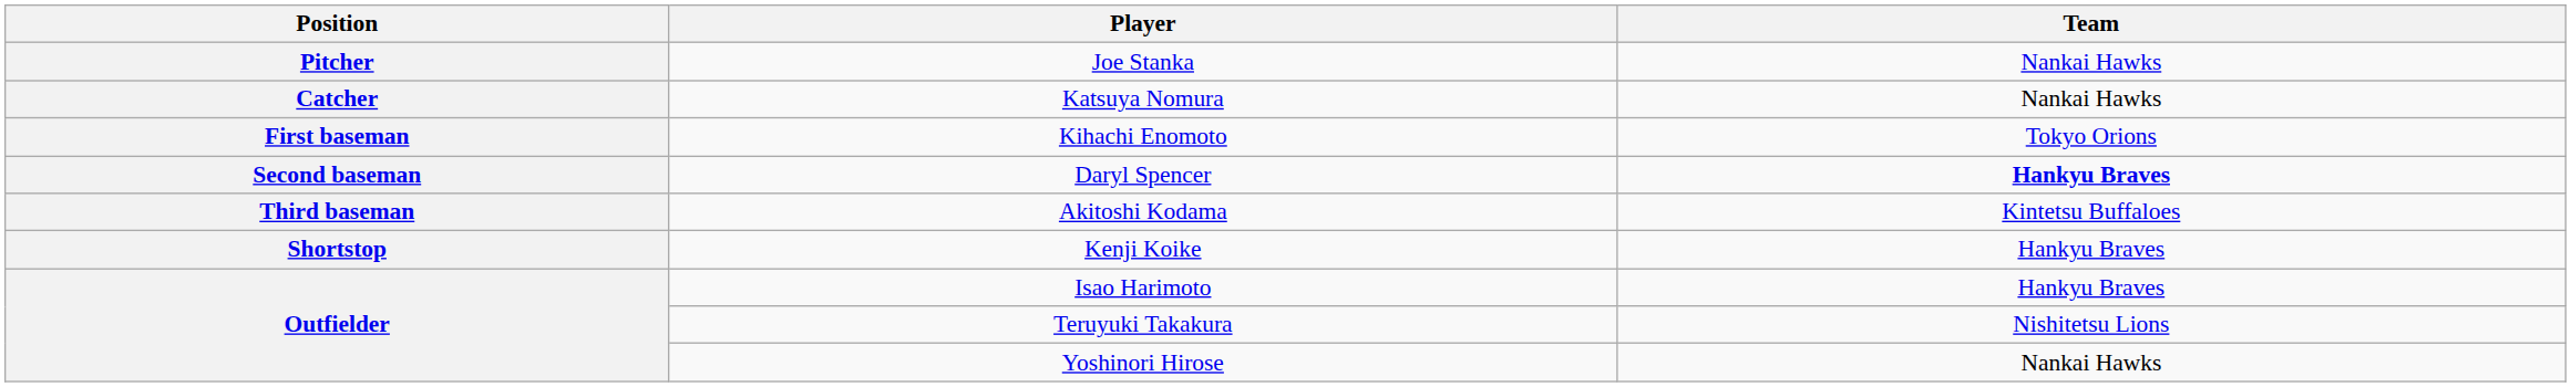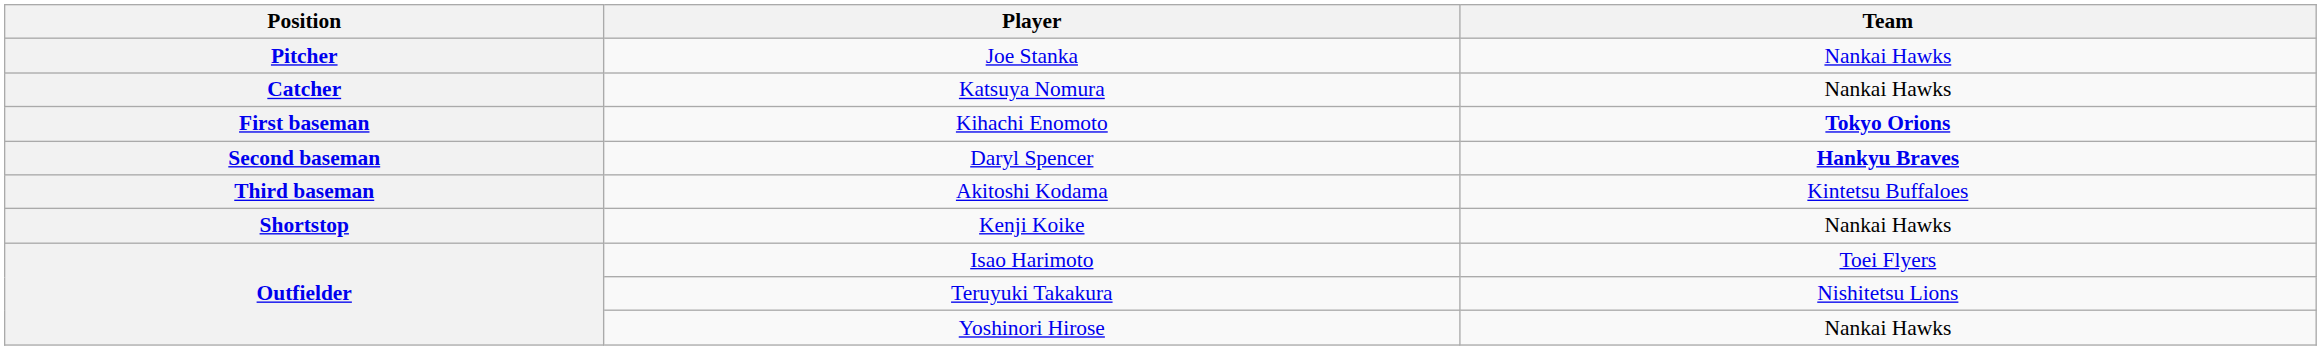 <table class="wikitable" style="text-align:center;">
 <tr>
 <th scope="col" width="7%">Position</th>
 <th scope="col" width="10%">Player</th>
 <th scope="col" width="10%">Team</th>
 </tr>
 <tr>
 <th scope="row" style="text-align:center;"><a href='#'>Pitcher</a></th>
 <td><a href='#'>Joe Stanka</a></td>
 <td><a href='#'>Nankai Hawks</a></td>
 </tr>
 <tr>
 <th scope="row" style="text-align:center;"><a href='#'>Catcher</a></th>
 <td><a href='#'>Katsuya Nomura</a></td>
 <td>Nankai Hawks</td>
 </tr>
 <tr>
 <th scope="row" style="text-align:center;"><a href='#'>First baseman</a></th>
 <td><a href='#'>Kihachi Enomoto</a></td>
-<td><a href='#'>Tokyo Orions</a></td>
+<td><strong><a href='#'>Tokyo Orions</a></strong></td>
 </tr>
 <tr>
 <th scope="row" style="text-align:center;"><a href='#'>Second baseman</a></th>
 <td><a href='#'>Daryl Spencer</a></td>
 <td><strong><a href='#'>Hankyu Braves</a></strong></td>
 </tr>
 <tr>
 <th scope="row" style="text-align:center;"><a href='#'>Third baseman</a></th>
 <td><a href='#'>Akitoshi Kodama</a></td>
 <td><a href='#'>Kintetsu Buffaloes</a></td>
 </tr>
 <tr>
 <th scope="row" style="text-align:center;"><a href='#'>Shortstop</a></th>
 <td><a href='#'>Kenji Koike</a></td>
-<td><a href='#'>Hankyu Braves</a></td>
+<td>Nankai Hawks</td>
 </tr>
 <tr>
 <th scope="row" style="text-align:center;" rowspan=3><a href='#'>Outfielder</a></th>
 <td><a href='#'>Isao Harimoto</a></td>
-<td><a href='#'>Hankyu Braves</a></td>
+<td><a href='#'>Toei Flyers</a></td>
 </tr>
 <tr>
 <td><a href='#'>Teruyuki Takakura</a></td>
 <td><a href='#'>Nishitetsu Lions</a></td>
 </tr>
 <tr>
 <td><a href='#'>Yoshinori Hirose</a></td>
 <td>Nankai Hawks</td>
 </tr>
 </table>
